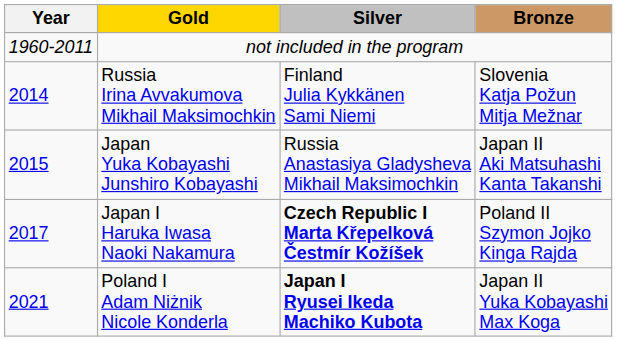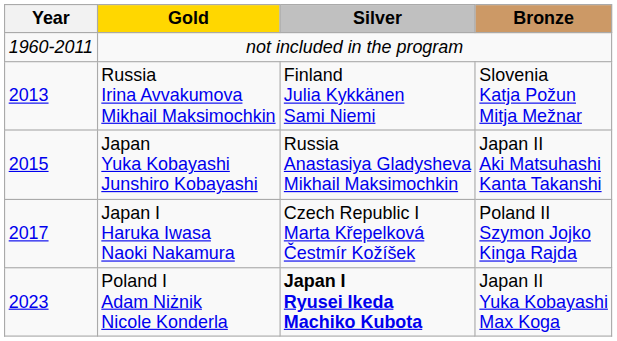 <table class="wikitable">
 <tr>
 <th>Year</th>
 <td align=center bgcolor=gold><strong>Gold</strong></td>
 <td align=center bgcolor=silver><strong>Silver</strong></td>
 <td align=center bgcolor=cc9966><strong>Bronze</strong></td>
 </tr>
 <tr>
 <td><em>1960-2011</em></td>
 <td colspan=3 align=center><em>not included in the program</em></td>
 </tr>
 <tr>
-<td><a href='#'>2014</a></td>
+<td><a href='#'>2013</a></td>
 <td> Russia<br> <a href='#'>Irina Avvakumova</a><br><a href='#'>Mikhail Maksimochkin</a></td>
 <td> Finland <br> <a href='#'>Julia Kykkänen</a><br><a href='#'>Sami Niemi</a></td>
 <td> Slovenia <br> <a href='#'>Katja Požun</a><br><a href='#'>Mitja Mežnar</a></td>
 </tr>
 <tr>
 <td><a href='#'>2015</a></td>
 <td> Japan<br> <a href='#'>Yuka Kobayashi</a><br><a href='#'>Junshiro Kobayashi</a></td>
 <td> Russia<br> <a href='#'>Anastasiya Gladysheva</a><br><a href='#'>Mikhail Maksimochkin</a></td>
 <td> Japan II<br> <a href='#'>Aki Matsuhashi</a><br><a href='#'>Kanta Takanshi</a></td>
 </tr>
 <tr>
 <td><a href='#'>2017</a></td>
 <td> Japan I<br> <a href='#'>Haruka Iwasa</a><br><a href='#'>Naoki Nakamura</a></td>
-<td><strong> Czech Republic I <br> <a href='#'>Marta Křepelková</a><br><a href='#'>Čestmír Kožíšek</a></strong></td>
+<td> Czech Republic I <br> <a href='#'>Marta Křepelková</a><br><a href='#'>Čestmír Kožíšek</a></td>
 <td> Poland II<br> <a href='#'>Szymon Jojko</a><br><a href='#'>Kinga Rajda</a></td>
 </tr>
 <tr>
-<td><a href='#'>2021</a></td>
+<td><a href='#'>2023</a></td>
 <td> Poland I<br> <a href='#'>Adam Niżnik</a><br><a href='#'>Nicole Konderla</a></td>
 <td><strong> Japan I<br> <a href='#'>Ryusei Ikeda</a><br><a href='#'>Machiko Kubota</a></strong></td>
 <td> Japan II<br> <a href='#'>Yuka Kobayashi</a><br><a href='#'>Max Koga</a></td>
 </tr>
 </table>
